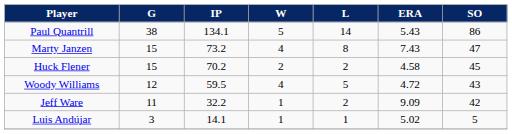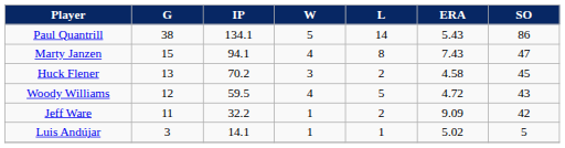 <table class="wikitable sortable">
 <tr>
 <th style="background:#072764;color:white;" width="16%">Player</th>
 <th style="background:#072764;color:white;" width="9%">G</th>
 <th style="background:#072764;color:white;" width="9%">IP</th>
 <th style="background:#072764;color:white;" width="9%">W</th>
 <th style="background:#072764;color:white;" width="9%">L</th>
 <th style="background:#072764;color:white;" width="9%">ERA</th>
 <th style="background:#072764;color:white;" width="9%">SO</th>
 </tr>
 <tr align="center">
 <td><a href='#'>Paul Quantrill</a></td>
 <td>38</td>
 <td>134.1</td>
 <td>5</td>
 <td>14</td>
 <td>5.43</td>
 <td>86</td>
 </tr>
 <tr align="center">
 <td><a href='#'>Marty Janzen</a></td>
 <td>15</td>
-<td>73.2</td>
+<td>94.1</td>
 <td>4</td>
 <td>8</td>
 <td>7.43</td>
 <td>47</td>
 </tr>
 <tr align=center>
 <td><a href='#'>Huck Flener</a></td>
-<td>15</td>
+<td>13</td>
 <td>70.2</td>
-<td>2</td>
+<td>3</td>
 <td>2</td>
 <td>4.58</td>
 <td>45</td>
 </tr>
 <tr align=center>
 <td><a href='#'>Woody Williams</a></td>
 <td>12</td>
 <td>59.5</td>
 <td>4</td>
 <td>5</td>
 <td>4.72</td>
 <td>43</td>
 </tr>
 <tr align=center>
 <td><a href='#'>Jeff Ware</a></td>
 <td>11</td>
 <td>32.2</td>
 <td>1</td>
 <td>2</td>
 <td>9.09</td>
 <td>42</td>
 </tr>
 <tr align="center">
 <td><a href='#'>Luis Andújar</a></td>
 <td>3</td>
 <td>14.1</td>
 <td>1</td>
 <td>1</td>
 <td>5.02</td>
 <td>5</td>
 </tr>
 <tr align="center">
 </tr>
 </table>
